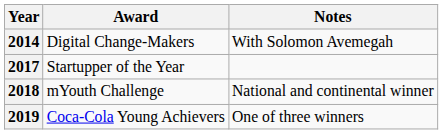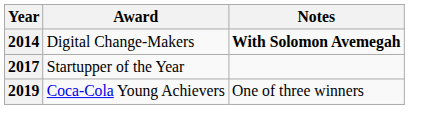 <table class="wikitable sortable">
 <tr>
 <th>Year</th>
 <th>Award</th>
 <th>Notes</th>
 </tr>
 <tr>
 <th>2014</th>
 <td>Digital Change-Makers</td>
-<td>With Solomon Avemegah</td>
+<td><strong>With Solomon Avemegah</strong></td>
 </tr>
 <tr>
 <th>2017</th>
 <td>Startupper of the Year</td>
 <td></td>
 </tr>
 <tr>
-<th>2018</th>
-<td>mYouth Challenge</td>
-<td>National and continental winner</td>
-</tr>
-<tr>
 <th>2019</th>
 <td><a href='#'>Coca-Cola</a> Young Achievers</td>
 <td>One of three winners</td>
 </tr>
 </table>
